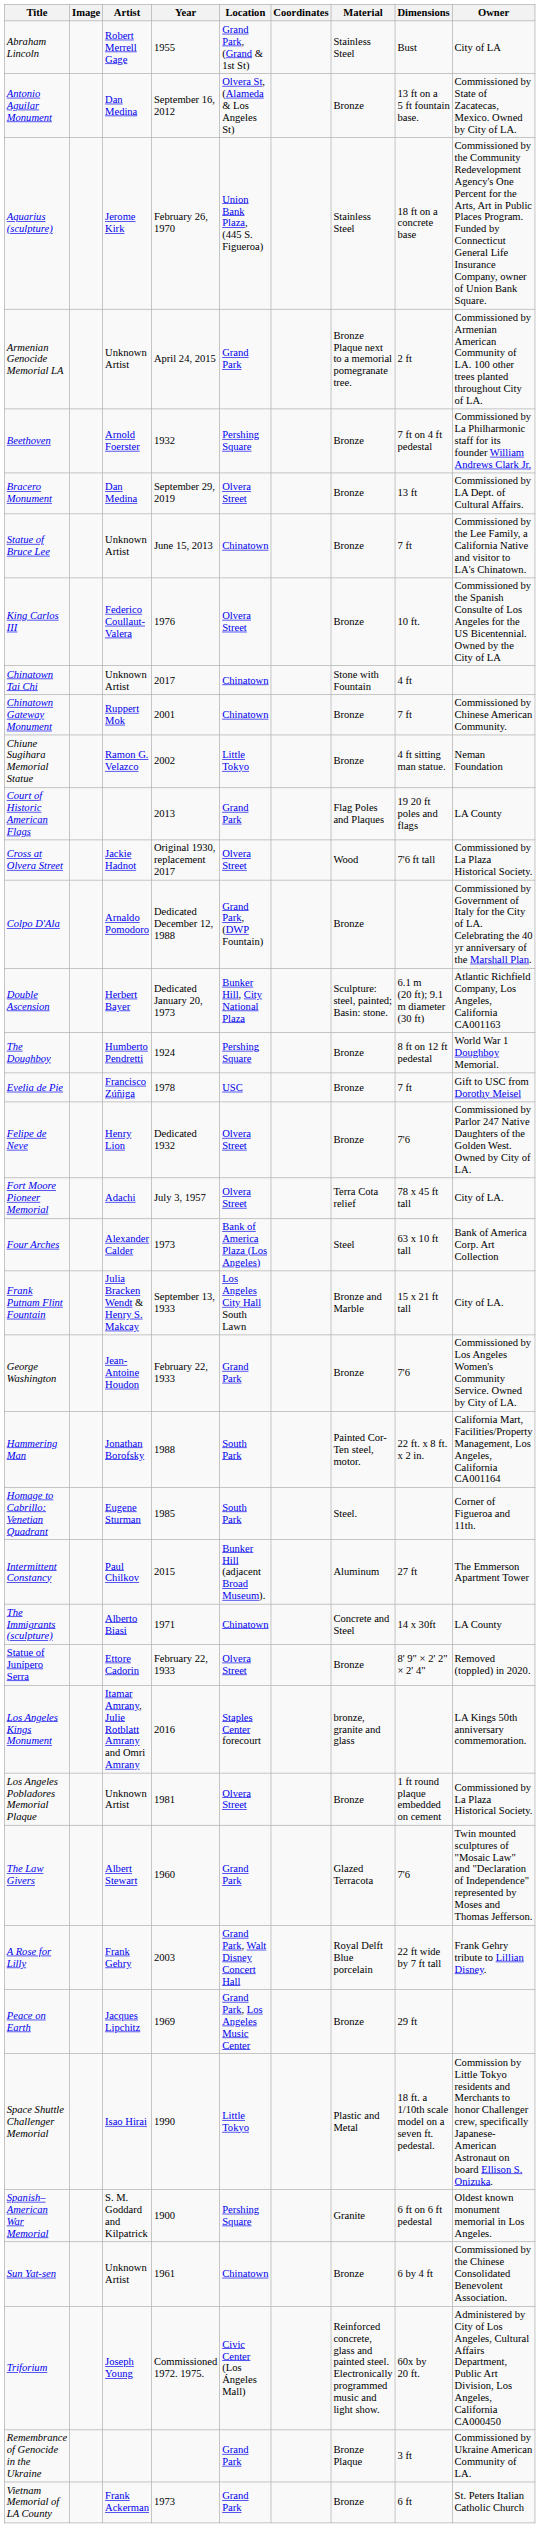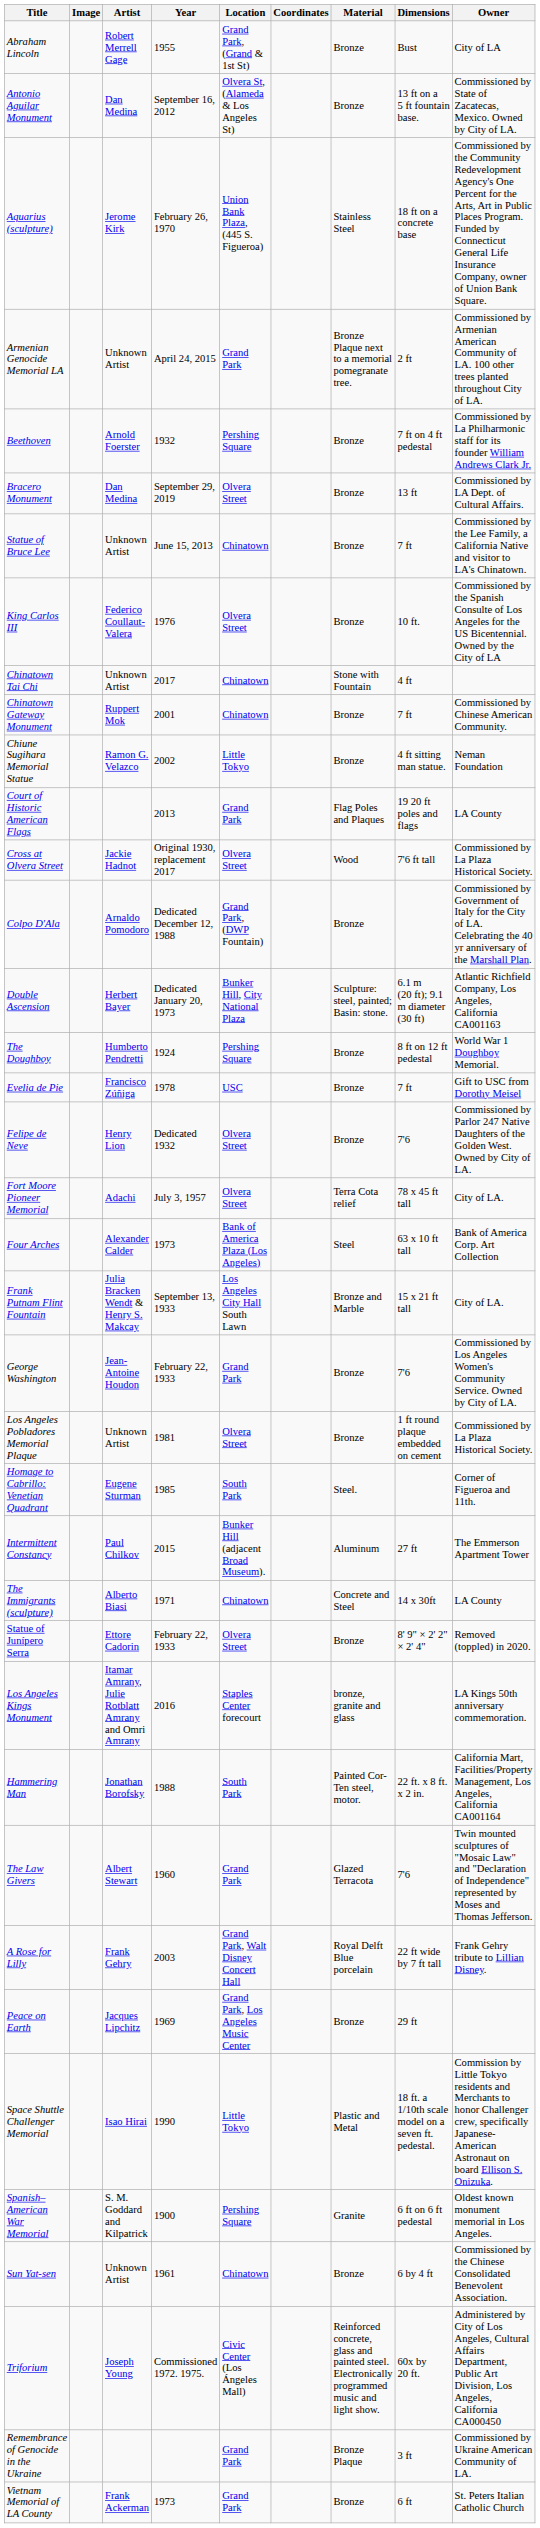 <table class="wikitable sortable">
 <tr>
 <th>Title</th>
 <th>Image</th>
 <th>Artist</th>
 <th>Year</th>
 <th>Location</th>
 <th>Coordinates</th>
 <th>Material</th>
 <th>Dimensions</th>
 <th>Owner</th>
 </tr>
 <tr>
 <td><em>Abraham Lincoln</em></td>
 <td></td>
 <td><a href='#'>Robert Merrell Gage</a></td>
 <td>1955</td>
 <td><a href='#'>Grand Park</a>, (<a href='#'>Grand</a> & 1st St)</td>
 <td><small></small></td>
-<td>Stainless Steel</td>
+<td>Bronze</td>
 <td>Bust</td>
 <td>City of LA</td>
 </tr>
 <tr>
 <td><em><a href='#'>Antonio Aguilar Monument</a></em></td>
 <td></td>
 <td><a href='#'>Dan Medina</a></td>
 <td>September 16, 2012</td>
 <td><a href='#'>Olvera St</a>, (<a href='#'>Alameda</a> & Los Angeles St)</td>
 <td><small></small></td>
 <td>Bronze</td>
 <td>13 ft on a 5 ft fountain base.</td>
 <td>Commissioned by State of Zacatecas, Mexico. Owned by City of LA.</td>
 </tr>
 <tr>
 <td><em><a href='#'>Aquarius (sculpture)</a></em></td>
 <td></td>
 <td><a href='#'>Jerome Kirk</a></td>
 <td>February 26, 1970</td>
 <td><a href='#'>Union Bank Plaza</a>, (445 S. Figueroa)</td>
 <td><small></small></td>
 <td>Stainless Steel</td>
 <td>18 ft on a concrete base</td>
 <td>Commissioned by the Community Redevelopment Agency's One Percent for the Arts, Art in Public Places Program. Funded by Connecticut General Life Insurance Company, owner of Union Bank Square.</td>
 </tr>
 <tr>
 <td><em>Armenian Genocide Memorial LA</em></td>
 <td></td>
 <td>Unknown Artist</td>
 <td>April 24, 2015</td>
 <td><a href='#'>Grand Park</a></td>
 <td><small></small></td>
 <td>Bronze Plaque next to a memorial pomegranate tree.</td>
 <td>2 ft</td>
 <td>Commissioned by Armenian American Community of LA. 100 other trees planted throughout City of LA.</td>
 </tr>
 <tr>
 <td><em><a href='#'>Beethoven</a></em></td>
 <td></td>
 <td><a href='#'>Arnold Foerster</a></td>
 <td>1932</td>
 <td><a href='#'>Pershing Square</a></td>
 <td><small></small></td>
 <td>Bronze</td>
 <td>7 ft on 4 ft pedestal</td>
 <td>Commissioned by La Philharmonic staff for its founder <a href='#'>William Andrews Clark Jr.</a></td>
 </tr>
 <tr>
 <td><em><a href='#'>Bracero Monument</a></em></td>
 <td></td>
 <td><a href='#'>Dan Medina</a></td>
 <td>September 29, 2019</td>
 <td><a href='#'>Olvera Street</a></td>
 <td><small></small></td>
 <td>Bronze</td>
 <td>13 ft</td>
 <td>Commissioned by LA Dept. of Cultural Affairs.</td>
 </tr>
 <tr>
 <td><em><a href='#'>Statue of Bruce Lee</a></em></td>
 <td></td>
 <td>Unknown Artist</td>
 <td>June 15, 2013</td>
 <td><a href='#'>Chinatown</a></td>
 <td><small></small></td>
 <td>Bronze</td>
 <td>7 ft</td>
 <td>Commissioned by the Lee Family, a California Native and visitor to LA's Chinatown.</td>
 </tr>
 <tr>
 <td><em><a href='#'>King Carlos III</a></em></td>
 <td></td>
 <td><a href='#'>Federico Coullaut-Valera</a></td>
 <td>1976</td>
 <td><a href='#'>Olvera Street</a></td>
 <td><small></small></td>
 <td>Bronze</td>
 <td>10 ft.</td>
 <td>Commissioned by the Spanish Consulte of Los Angeles for the US Bicentennial. Owned by the City of LA</td>
 </tr>
 <tr>
 <td><em><a href='#'>Chinatown Tai Chi</a></em></td>
 <td></td>
 <td>Unknown Artist</td>
 <td>2017</td>
 <td><a href='#'>Chinatown</a></td>
 <td><small></small></td>
 <td>Stone with Fountain</td>
 <td>4 ft</td>
 <td></td>
 </tr>
 <tr>
 <td><em><a href='#'>Chinatown Gateway Monument</a></em></td>
 <td></td>
 <td><a href='#'>Ruppert Mok</a></td>
 <td>2001</td>
 <td><a href='#'>Chinatown</a></td>
 <td><small></small></td>
 <td>Bronze</td>
 <td>7 ft</td>
 <td>Commissioned by Chinese American Community.</td>
 </tr>
 <tr>
 <td><em>Chiune Sugihara Memorial Statue</em></td>
 <td></td>
 <td><a href='#'>Ramon G. Velazco</a></td>
 <td>2002</td>
 <td><a href='#'>Little Tokyo</a></td>
 <td><small></small></td>
 <td>Bronze</td>
 <td>4 ft sitting man statue.</td>
 <td>Neman Foundation</td>
 </tr>
 <tr>
 <td><em><a href='#'>Court of Historic American Flags</a></em></td>
 <td></td>
 <td></td>
 <td>2013</td>
 <td><a href='#'>Grand Park</a></td>
 <td><small></small></td>
 <td>Flag Poles and Plaques</td>
 <td>19 20 ft poles and flags</td>
 <td>LA County</td>
 </tr>
 <tr>
 <td><em><a href='#'>Cross at Olvera Street</a></em></td>
 <td></td>
 <td><a href='#'>Jackie Hadnot</a></td>
 <td>Original 1930, replacement 2017</td>
 <td><a href='#'>Olvera Street</a></td>
 <td><small></small></td>
 <td>Wood</td>
 <td>7'6 ft tall</td>
 <td>Commissioned by La Plaza Historical Society.</td>
 </tr>
 <tr>
 <td><em><a href='#'>Colpo D'Ala</a></em></td>
 <td></td>
 <td><a href='#'>Arnaldo Pomodoro</a></td>
 <td>Dedicated December 12, 1988</td>
 <td><a href='#'>Grand Park</a>, (<a href='#'>DWP</a> Fountain)</td>
 <td><small></small></td>
 <td>Bronze</td>
 <td></td>
 <td>Commissioned by Government of Italy for the City of LA. Celebrating the 40 yr anniversary of the <a href='#'>Marshall Plan</a>.<br></td>
 </tr>
 <tr>
 <td><em><a href='#'>Double Ascension</a></em></td>
 <td></td>
 <td><a href='#'>Herbert Bayer</a></td>
 <td>Dedicated January 20, 1973</td>
 <td><a href='#'>Bunker Hill</a>, <a href='#'>City National Plaza</a></td>
 <td><small></small></td>
 <td>Sculpture: steel, painted; Basin: stone.</td>
 <td>6.1 m (20 ft); 9.1 m diameter (30 ft)</td>
 <td>Atlantic Richfield Company, Los Angeles, California CA001163</td>
 </tr>
 <tr>
 <td><em><a href='#'>The Doughboy</a></em></td>
 <td></td>
 <td><a href='#'>Humberto Pendretti</a></td>
 <td>1924</td>
 <td><a href='#'>Pershing Square</a></td>
 <td><small></small></td>
 <td>Bronze</td>
 <td>8 ft on 12 ft pedestal</td>
 <td>World War 1 <a href='#'>Doughboy</a> Memorial.</td>
 </tr>
 <tr>
 <td><em><a href='#'>Evelia de Pie</a></em></td>
 <td></td>
 <td><a href='#'>Francisco Zúñiga</a></td>
 <td>1978</td>
 <td><a href='#'>USC</a></td>
 <td><small></small></td>
 <td>Bronze</td>
 <td>7 ft</td>
 <td>Gift to USC from <a href='#'>Dorothy Meisel</a></td>
 </tr>
 <tr>
 <td><em><a href='#'>Felipe de Neve</a></em></td>
 <td></td>
 <td><a href='#'>Henry Lion</a></td>
 <td>Dedicated 1932</td>
 <td><a href='#'>Olvera Street</a></td>
 <td><small></small></td>
 <td>Bronze</td>
 <td>7'6</td>
 <td>Commissioned by Parlor 247 Native Daughters of the Golden West. Owned by City of LA.</td>
 </tr>
 <tr>
 <td><em><a href='#'>Fort Moore Pioneer Memorial</a></em></td>
 <td></td>
 <td><a href='#'>Adachi</a></td>
 <td>July 3, 1957</td>
 <td><a href='#'>Olvera Street</a></td>
 <td><small></small></td>
 <td>Terra Cota relief</td>
 <td>78 x 45 ft tall</td>
 <td>City of LA.</td>
 </tr>
 <tr>
 <td><em><a href='#'>Four Arches</a></em></td>
 <td></td>
 <td><a href='#'>Alexander Calder</a></td>
 <td>1973</td>
 <td><a href='#'>Bank of America Plaza (Los Angeles)</a></td>
 <td><small></small></td>
 <td>Steel</td>
 <td>63 x 10 ft tall</td>
 <td>Bank of America Corp. Art Collection</td>
 </tr>
 <tr>
 <td><em><a href='#'>Frank Putnam Flint Fountain</a></em></td>
 <td></td>
 <td><a href='#'>Julia Bracken Wendt</a> & <a href='#'>Henry S. Makcay</a></td>
 <td>September 13, 1933</td>
 <td><a href='#'>Los Angeles City Hall</a> South Lawn</td>
 <td><small></small></td>
 <td>Bronze and Marble</td>
 <td>15 x 21 ft tall</td>
 <td>City of LA. </td>
 </tr>
 <tr>
 <td><em>George Washington</em></td>
 <td></td>
 <td><a href='#'>Jean-Antoine Houdon</a></td>
 <td>February 22, 1933</td>
 <td><a href='#'>Grand Park</a></td>
 <td><small></small></td>
 <td>Bronze</td>
 <td>7'6</td>
 <td>Commissioned by Los Angeles Women's Community Service. Owned by City of LA.</td>
 </tr>
 <tr>
-<td><em><a href='#'>Hammering Man</a></em></td>
+<td><em>Los Angeles Pobladores Memorial Plaque</em></td>
 <td></td>
-<td><a href='#'>Jonathan Borofsky</a></td>
-<td>1988</td>
-<td><a href='#'>South Park</a></td>
+<td>Unknown Artist</td>
+<td>1981</td>
+<td><a href='#'>Olvera Street</a></td>
 <td><small></small></td>
-<td>Painted Cor-Ten steel, motor.</td>
-<td>22 ft. x 8 ft. x 2 in.</td>
-<td>California Mart, Facilities/Property Management, Los Angeles, California CA001164</td>
+<td>Bronze</td>
+<td>1 ft round plaque embedded on cement</td>
+<td>Commissioned by La Plaza Historical Society.</td>
 </tr>
 <tr>
 <td><em><a href='#'>Homage to Cabrillo: Venetian Quadrant</a></em></td>
 <td></td>
 <td><a href='#'>Eugene Sturman</a></td>
 <td>1985</td>
 <td><a href='#'>South Park</a></td>
 <td><small></small></td>
 <td>Steel.</td>
 <td></td>
 <td>Corner of Figueroa and 11th.</td>
 </tr>
 <tr>
 <td><em><a href='#'>Intermittent Constancy</a></em></td>
 <td></td>
 <td><a href='#'>Paul Chilkov</a></td>
 <td>2015</td>
 <td><a href='#'>Bunker Hill</a> (adjacent <a href='#'>Broad Museum</a>).</td>
 <td><small></small></td>
 <td>Aluminum</td>
 <td>27 ft</td>
 <td>The Emmerson Apartment Tower</td>
 </tr>
 <tr>
 <td><em><a href='#'>The Immigrants (sculpture)</a></em></td>
 <td></td>
 <td><a href='#'>Alberto Biasi</a></td>
 <td>1971</td>
 <td><a href='#'>Chinatown</a></td>
 <td><small></small></td>
 <td>Concrete and Steel</td>
 <td>14 x 30ft</td>
 <td>LA County</td>
 </tr>
 <tr>
 <td><a href='#'>Statue of Junípero Serra</a></td>
 <td></td>
 <td><a href='#'>Ettore Cadorin</a></td>
 <td>February 22, 1933</td>
 <td><a href='#'>Olvera Street</a></td>
 <td><small></small></td>
 <td>Bronze</td>
 <td>8' 9" × 2' 2" × 2' 4"</td>
 <td>Removed (toppled) in 2020.</td>
 </tr>
 <tr>
 <td><em><a href='#'>Los Angeles Kings Monument</a></em></td>
 <td></td>
 <td><a href='#'>Itamar Amrany</a>, <a href='#'>Julie Rotblatt Amrany</a> and Omri <a href='#'>Amrany</a></td>
 <td>2016</td>
 <td><a href='#'>Staples Center</a> forecourt</td>
 <td><small></small></td>
 <td>bronze, granite and glass</td>
 <td></td>
 <td>LA Kings 50th anniversary commemoration.</td>
 </tr>
 <tr>
-<td><em>Los Angeles Pobladores Memorial Plaque</em></td>
+<td><em><a href='#'>Hammering Man</a></em></td>
 <td></td>
-<td>Unknown Artist</td>
-<td>1981</td>
-<td><a href='#'>Olvera Street</a></td>
+<td><a href='#'>Jonathan Borofsky</a></td>
+<td>1988</td>
+<td><a href='#'>South Park</a></td>
 <td><small></small></td>
-<td>Bronze</td>
-<td>1 ft round plaque embedded on cement</td>
-<td>Commissioned by La Plaza Historical Society.</td>
+<td>Painted Cor-Ten steel, motor.</td>
+<td>22 ft. x 8 ft. x 2 in.</td>
+<td>California Mart, Facilities/Property Management, Los Angeles, California CA001164</td>
 </tr>
 <tr>
 <td><em><a href='#'>The Law Givers</a></em></td>
 <td></td>
 <td><a href='#'>Albert Stewart</a></td>
 <td>1960</td>
 <td><a href='#'>Grand Park</a></td>
 <td><small></small></td>
 <td>Glazed Terracota</td>
 <td>7'6</td>
 <td>Twin mounted sculptures of "Mosaic Law" and "Declaration of Independence" represented by Moses and Thomas Jefferson.</td>
 </tr>
 <tr>
 <td><em><a href='#'>A Rose for Lilly</a></em></td>
 <td></td>
 <td><a href='#'>Frank Gehry</a></td>
 <td>2003</td>
 <td><a href='#'>Grand Park</a>, <a href='#'>Walt Disney Concert Hall</a></td>
 <td><small></small></td>
 <td>Royal Delft Blue porcelain</td>
 <td>22 ft wide by 7 ft tall</td>
 <td>Frank Gehry tribute to <a href='#'>Lillian Disney</a>.</td>
 </tr>
 <tr>
 <td><em><a href='#'>Peace on Earth</a></em></td>
 <td></td>
 <td><a href='#'>Jacques Lipchitz</a></td>
 <td>1969</td>
 <td><a href='#'>Grand Park</a>, <a href='#'>Los Angeles Music Center</a></td>
 <td><small></small></td>
 <td>Bronze</td>
 <td>29 ft</td>
 <td></td>
 </tr>
 <tr>
 <td><em>Space Shuttle Challenger Memorial</em></td>
 <td></td>
 <td><a href='#'>Isao Hirai</a></td>
 <td>1990</td>
 <td><a href='#'>Little Tokyo</a></td>
 <td><small></small></td>
 <td>Plastic and Metal</td>
 <td>18 ft. a 1/10th scale model on a seven ft. pedestal.</td>
 <td>Commission by Little Tokyo residents and Merchants to honor Challenger crew, specifically Japanese-American Astronaut on board <a href='#'>Ellison S. Onizuka</a>.</td>
 </tr>
 <tr>
 <td><em><a href='#'>Spanish–American War Memorial</a></em></td>
 <td></td>
 <td>S. M. Goddard and Kilpatrick</td>
 <td>1900</td>
 <td><a href='#'>Pershing Square</a></td>
 <td><small></small></td>
 <td>Granite</td>
 <td>6 ft on 6 ft pedestal</td>
 <td>Oldest known monument memorial in Los Angeles.</td>
 </tr>
 <tr>
 <td><em><a href='#'>Sun Yat-sen</a></em></td>
 <td></td>
 <td>Unknown Artist</td>
 <td>1961</td>
 <td><a href='#'>Chinatown</a></td>
 <td><small></small></td>
 <td>Bronze</td>
 <td>6 by 4 ft</td>
 <td>Commissioned by the Chinese Consolidated Benevolent Association.</td>
 </tr>
 <tr>
 <td><em><a href='#'>Triforium</a></em></td>
 <td></td>
 <td><a href='#'>Joseph Young</a></td>
 <td>Commissioned 1972. 1975.</td>
 <td><a href='#'>Civic Center</a> (Los Ángeles Mall)</td>
 <td><small></small></td>
 <td>Reinforced concrete, glass and painted steel. Electronically programmed music and light show.</td>
 <td>60x by 20 ft.</td>
 <td>Administered by City of Los Angeles, Cultural Affairs Department, Public Art Division, Los Angeles, California CA000450</td>
 </tr>
 <tr>
 <td><em>Remembrance of Genocide in the Ukraine</em></td>
 <td></td>
 <td></td>
 <td></td>
 <td><a href='#'>Grand Park</a></td>
 <td><small></small></td>
 <td>Bronze Plaque</td>
 <td>3 ft</td>
 <td>Commissioned by Ukraine American Community of LA.</td>
 </tr>
 <tr>
 <td><em>Vietnam Memorial of LA County</em></td>
 <td></td>
 <td><a href='#'>Frank Ackerman</a></td>
 <td>1973</td>
 <td><a href='#'>Grand Park</a></td>
 <td><small></small></td>
 <td>Bronze</td>
 <td>6 ft</td>
 <td>St. Peters Italian Catholic Church</td>
 </tr>
 </table>
